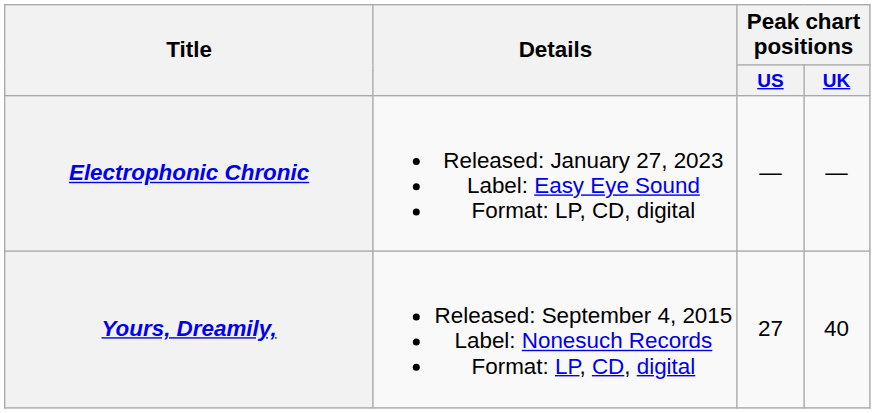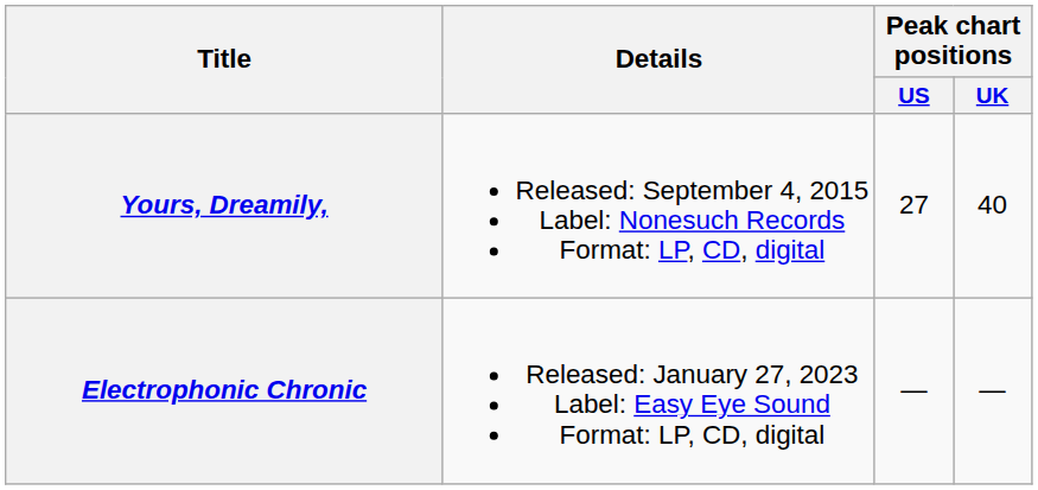 <table class="wikitable plainrowheaders" style="text-align:center;">
 <tr>
 <th scope="col" rowspan="2" style="width:16em;">Title</th>
 <th scope="col" rowspan="2">Details</th>
 <th scope="col" colspan="2">Peak chart positions</th>
 </tr>
 <tr>
 <th scope="col" style="width:3em;font-size:85%;"><a href='#'>US</a><br></th>
 <th scope="col" style="width:3em;font-size:85%;"><a href='#'>UK</a><br></th>
 </tr>
 <tr>
+<th scope="row"><em><a href='#'>Yours, Dreamily,</a></em></th>
+<td><br><ul><li>Released: September 4, 2015</li><li>Label: <a href='#'>Nonesuch Records</a></li><li>Format: <a href='#'>LP</a>, <a href='#'>CD</a>, <a href='#'>digital</a></li></ul></td>
+<td>27</td>
+<td>40</td>
+</tr>
+<tr>
 <th scope="row"><em><a href='#'>Electrophonic Chronic</a></em></th>
 <td><br><ul><li>Released: January 27, 2023</li><li>Label: <a href='#'>Easy Eye Sound</a></li><li>Format: LP, CD, digital</li></ul></td>
 <td>—</td>
 <td>—</td>
 </tr>
-<tr>
-<th scope="row"><em><a href='#'>Yours, Dreamily,</a></em></th>
-<td><br><ul><li>Released: September 4, 2015</li><li>Label: <a href='#'>Nonesuch Records</a></li><li>Format: <a href='#'>LP</a>, <a href='#'>CD</a>, <a href='#'>digital</a></li></ul></td>
-<td>27</td>
-<td>40</td>
-</tr>
 </table>
